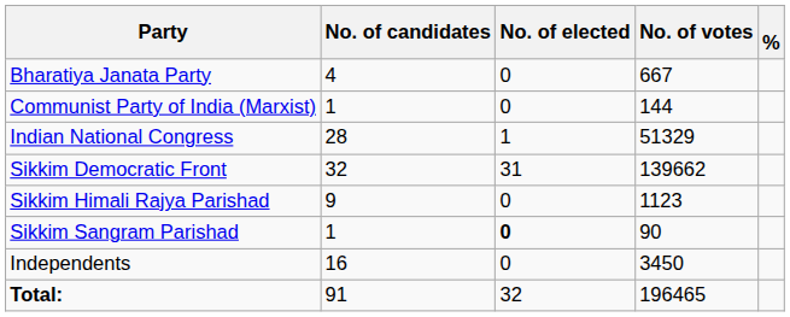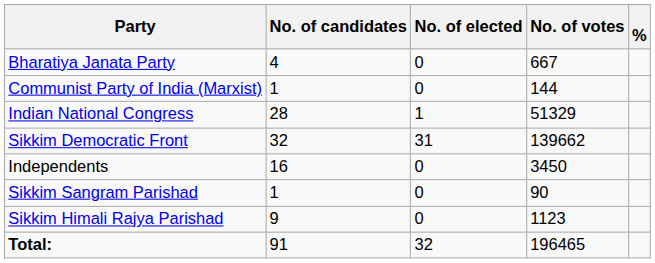 <table class="wikitable">
 <tr>
 <th>Party</th>
 <th>No. of candidates</th>
 <th>No. of elected</th>
 <th>No. of votes</th>
 <th><br>%</th>
 </tr>
 <tr>
 <td><a href='#'>Bharatiya Janata Party</a></td>
 <td>4</td>
 <td>0</td>
 <td>667</td>
 <td></td>
 </tr>
 <tr>
 <td><a href='#'>Communist Party of India (Marxist)</a></td>
 <td>1</td>
 <td>0</td>
 <td>144</td>
 <td></td>
 </tr>
 <tr>
 <td><a href='#'>Indian National Congress</a></td>
 <td>28</td>
 <td>1</td>
 <td>51329</td>
 <td></td>
 </tr>
 <tr>
 <td><a href='#'>Sikkim Democratic Front</a></td>
 <td>32</td>
 <td>31</td>
 <td>139662</td>
 <td></td>
 </tr>
 <tr>
-<td><a href='#'>Sikkim Himali Rajya Parishad</a></td>
-<td>9</td>
+<td>Independents</td>
+<td>16</td>
 <td>0</td>
-<td>1123</td>
+<td>3450</td>
 <td></td>
 </tr>
 <tr>
 <td><a href='#'>Sikkim Sangram Parishad</a></td>
 <td>1</td>
-<td><strong>0</strong></td>
+<td>0</td>
 <td>90</td>
 <td></td>
 </tr>
 <tr>
-<td>Independents</td>
-<td>16</td>
+<td><a href='#'>Sikkim Himali Rajya Parishad</a></td>
+<td>9</td>
 <td>0</td>
-<td>3450</td>
+<td>1123</td>
 <td></td>
 </tr>
 <tr>
 <td><strong>Total:</strong></td>
 <td>91</td>
 <td>32</td>
 <td>196465</td>
 <td></td>
 </tr>
 </table>
